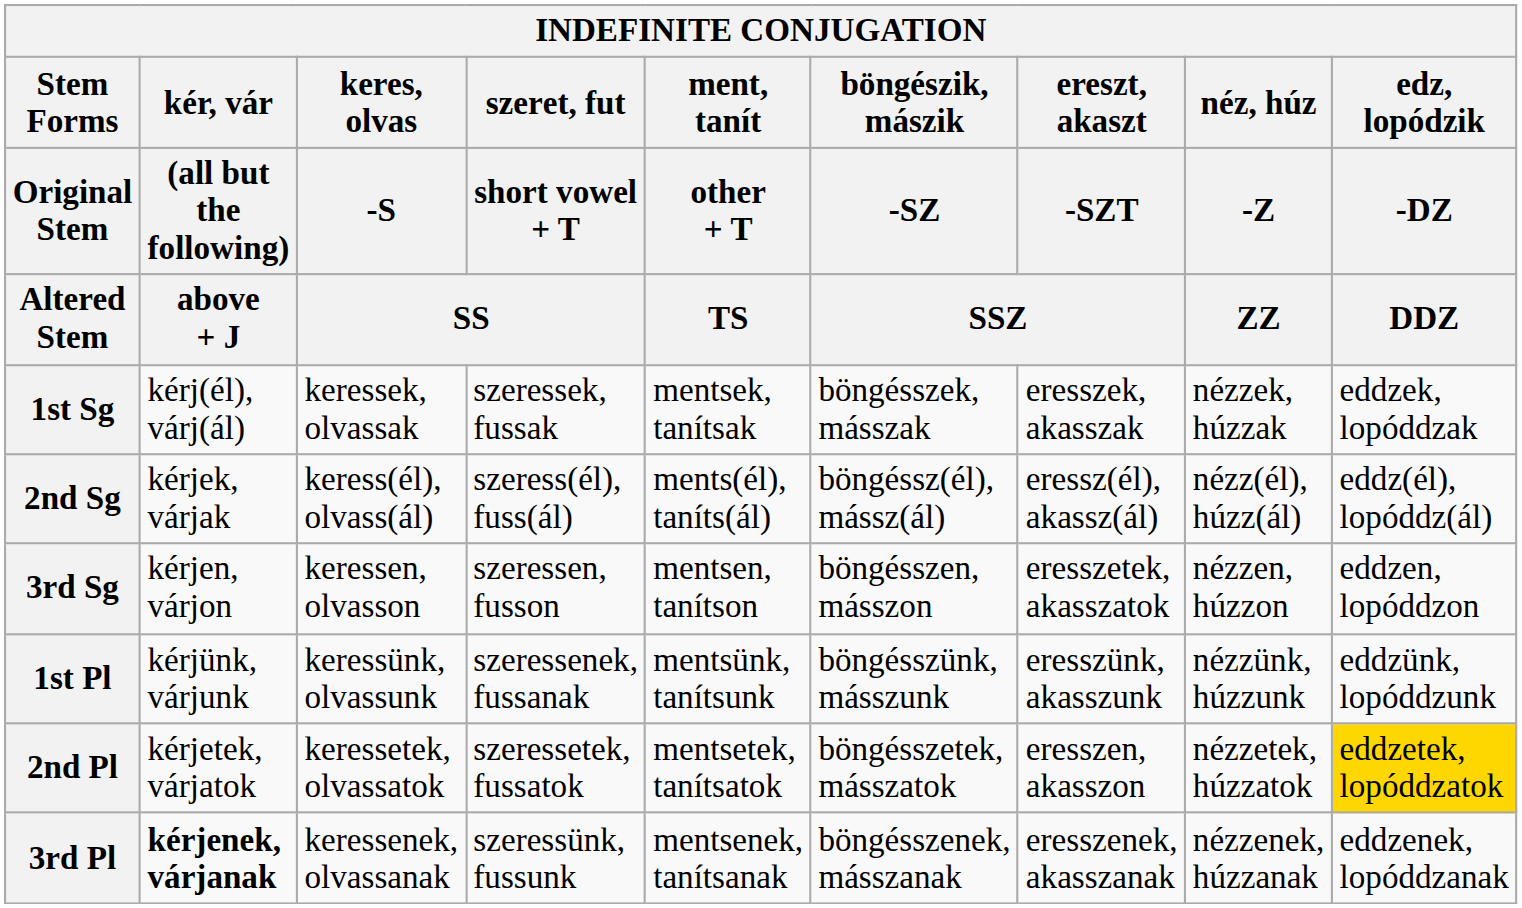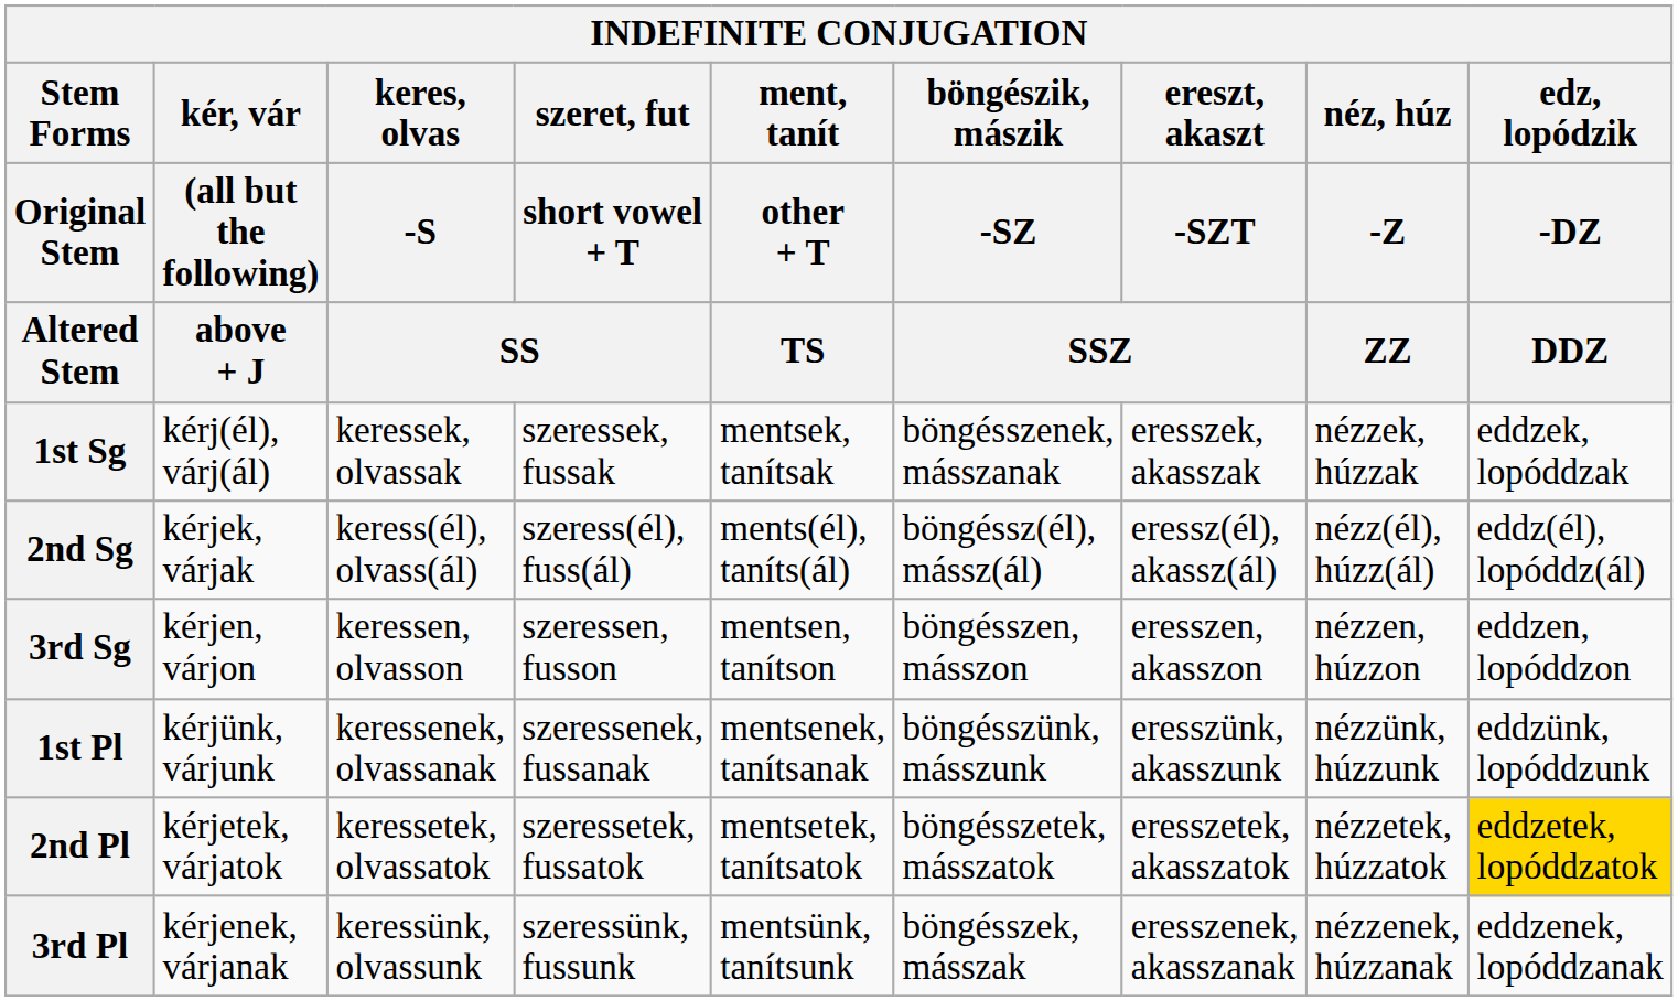 <table class="wikitable">
 <tr>
 <th colspan=10 align=center>INDEFINITE CONJUGATION</th>
 </tr>
 <tr>
 <th>Stem Forms</th>
 <th>kér, vár</th>
 <th>kere<strong>s</strong>, olva<strong>s</strong></th>
 <th>szer<strong>et</strong>, f<strong>ut</strong></th>
 <th>me<strong>nt</strong>, tan<strong>ít</strong></th>
 <th>böngé<strong>sz</strong>ik, má<strong>sz</strong>ik</th>
 <th>ere<strong>szt</strong>, aka<strong>szt</strong></th>
 <th>né<strong>z</strong>, hú<strong>z</strong></th>
 <th>e<strong>dz</strong>, lopó<strong>dz</strong>ik</th>
 </tr>
 <tr>
 <th>Original Stem</th>
 <th>(all but the following)</th>
 <th>-S</th>
 <th>short vowel<br>+ T</th>
 <th>other<br>+ T</th>
 <th>-SZ</th>
 <th>-SZT</th>
 <th>-Z</th>
 <th>-DZ</th>
 </tr>
 <tr>
 <th>Altered Stem</th>
 <th>above<br>+ J</th>
 <th colspan=2>SS</th>
 <th>TS</th>
 <th colspan=2>SSZ</th>
 <th>ZZ</th>
 <th>DDZ</th>
 </tr>
 <tr>
 <th>1st Sg</th>
 <td>kérj(él),<br>várj(ál)</td>
 <td>keressek, olvassak</td>
 <td>szeressek, fussak</td>
 <td>mentsek, tanítsak</td>
-<td>böngésszek, másszak</td>
+<td>böngésszenek, másszanak</td>
 <td>eresszek, akasszak</td>
 <td>nézzek, húzzak</td>
 <td>eddzek, lopóddzak</td>
 </tr>
 <tr>
 <th>2nd Sg</th>
 <td>kérjek, várjak</td>
 <td>keress(él),<br>olvass(ál)</td>
 <td>szeress(él),<br>fuss(ál)</td>
 <td>ments(él),<br>taníts(ál)</td>
 <td>böngéssz(él),<br>mássz(ál)</td>
 <td>eressz(él),<br>akassz(ál)</td>
 <td>nézz(él),<br>húzz(ál)</td>
 <td>eddz(él),<br>lopóddz(ál)</td>
 </tr>
 <tr>
 <th>3rd Sg</th>
 <td>kérjen, várjon</td>
 <td>keressen, olvasson</td>
 <td>szeressen, fusson</td>
 <td>mentsen, tanítson</td>
 <td>böngésszen, másszon</td>
-<td>eresszetek, akasszatok</td>
+<td>eresszen, akasszon</td>
 <td>nézzen, húzzon</td>
 <td>eddzen, lopóddzon</td>
 </tr>
 <tr>
 <th>1st Pl</th>
 <td>kérjünk, várjunk</td>
-<td>keressünk, olvassunk</td>
+<td>keressenek, olvassanak</td>
 <td>szeressenek, fussanak</td>
-<td>mentsünk, tanítsunk</td>
+<td>mentsenek, tanítsanak</td>
 <td>böngésszünk, másszunk</td>
 <td>eresszünk, akasszunk</td>
 <td>nézzünk, húzzunk</td>
 <td>eddzünk, lopóddzunk</td>
 </tr>
 <tr>
 <th>2nd Pl</th>
 <td>kérjetek, várjatok</td>
 <td>keressetek, olvassatok</td>
 <td>szeressetek, fussatok</td>
 <td>mentsetek, tanítsatok</td>
 <td>böngésszetek, másszatok</td>
-<td>eresszen, akasszon</td>
+<td>eresszetek, akasszatok</td>
 <td>nézzetek, húzzatok</td>
 <td style="background: gold;">eddzetek, lopóddzatok</td>
 </tr>
 <tr>
 <th>3rd Pl</th>
-<td><strong>kérjenek, várjanak</strong></td>
-<td>keressenek, olvassanak</td>
+<td>kérjenek, várjanak</td>
+<td>keressünk, olvassunk</td>
 <td>szeressünk, fussunk</td>
-<td>mentsenek, tanítsanak</td>
-<td>böngésszenek, másszanak</td>
+<td>mentsünk, tanítsunk</td>
+<td>böngésszek, másszak</td>
 <td>eresszenek, akasszanak</td>
 <td>nézzenek, húzzanak</td>
 <td>eddzenek, lopóddzanak</td>
 </tr>
 </table>
